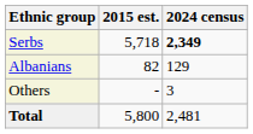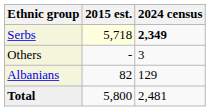 <table class="wikitable">
 <tr>
 <th>Ethnic group</th>
 <th>2015 est.</th>
 <th>2024 census</th>
 </tr>
 <tr>
 <td style="background:#F5F5DC;"><a href='#'>Serbs</a></td>
-<td align="right">5,718</td>
+<td align="right" style="background: lightyellow;">5,718</td>
 <td><strong>2,349</strong></td>
+</tr>
+<tr>
+<td style="background:#F5F5DC;">Others</td>
+<td align="right">-</td>
+<td>3</td>
 </tr>
 <tr>
 <td style="background:#F5F5DC;"><a href='#'>Albanians</a></td>
 <td align="right">82</td>
 <td>129</td>
 </tr>
 <tr>
-<td style="background:#F5F5DC;">Others</td>
-<td align="right">-</td>
-<td>3</td>
-</tr>
-<tr>
 <td style="background:#F0F0F0;"><strong>Total</strong></td>
 <td align="right">5,800</td>
 <td>2,481</td>
 </tr>
 </table>
